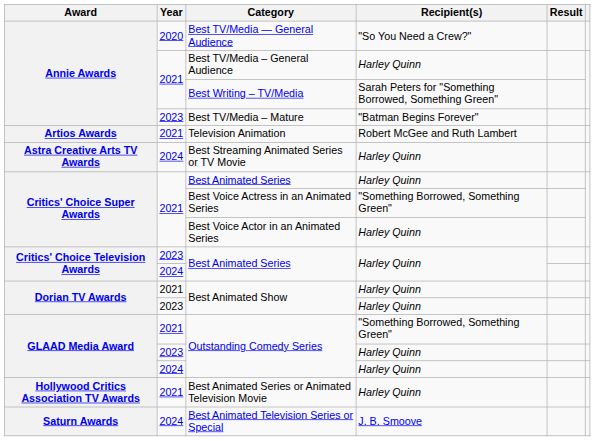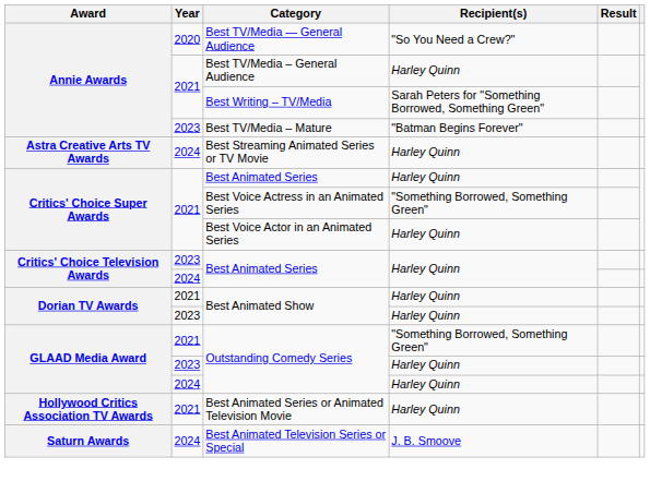 <table class="wikitable sortable plainrowheaders" style="width: 99%">
 <tr>
 <th scope="col">Award</th>
 <th scope="col">Year</th>
 <th scope="col">Category</th>
 <th scope="col">Recipient(s)</th>
 <th scope="col">Result</th>
 <th scope="col" class="unsortable"></th>
 </tr>
 <tr>
 <th scope="row" rowspan="4" style="text-align:center;"><a href='#'>Annie Awards</a></th>
 <td><a href='#'>2020</a></td>
 <td><a href='#'>Best TV/Media — General Audience</a></td>
 <td>"So You Need a Crew?"</td>
 <td></td>
 <td style="text-align:center;"></td>
 </tr>
 <tr>
 <td rowspan="2"><a href='#'>2021</a></td>
 <td>Best TV/Media – General Audience</td>
 <td><em>Harley Quinn</em></td>
 <td></td>
 <td rowspan="2" style="text-align:center;"></td>
 </tr>
 <tr>
 <td><a href='#'>Best Writing – TV/Media</a></td>
 <td>Sarah Peters for "Something Borrowed, Something Green"</td>
 <td></td>
 </tr>
 <tr>
 <td><a href='#'>2023</a></td>
 <td>Best TV/Media – Mature</td>
 <td>"Batman Begins Forever"</td>
-<td></td>
-<td style="text-align:center;"></td>
-</tr>
-<tr>
-<th scope="row" style="text-align:center;"><a href='#'>Artios Awards</a></th>
-<td><a href='#'>2021</a></td>
-<td>Television Animation</td>
-<td>Robert McGee and Ruth Lambert</td>
 <td></td>
 <td style="text-align:center;"></td>
 </tr>
 <tr>
 <th scope="row" style="text-align:center;"><a href='#'>Astra Creative Arts TV Awards</a></th>
 <td><a href='#'>2024</a></td>
 <td>Best Streaming Animated Series or TV Movie</td>
 <td><em>Harley Quinn</em></td>
 <td></td>
 <td style="text-align:center;"></td>
 </tr>
 <tr>
 <th scope="row" rowspan="3" style="text-align:center;"><a href='#'>Critics' Choice Super Awards</a></th>
 <td rowspan="3"><a href='#'>2021</a></td>
 <td><a href='#'>Best Animated Series</a></td>
 <td><em>Harley Quinn</em></td>
 <td></td>
 <td rowspan="3" style="text-align:center;"></td>
 </tr>
 <tr>
 <td>Best Voice Actress in an Animated Series</td>
 <td>"Something Borrowed, Something Green"</td>
 <td></td>
 </tr>
 <tr>
 <td>Best Voice Actor in an Animated Series</td>
 <td><em>Harley Quinn</em></td>
 <td></td>
 </tr>
 <tr>
 <th scope="row" style="text-align:center;" rowspan="2"><a href='#'>Critics' Choice Television Awards</a></th>
 <td><a href='#'>2023</a></td>
 <td rowspan="2"><a href='#'>Best Animated Series</a></td>
 <td rowspan="2"><em>Harley Quinn</em></td>
 <td></td>
 <td style="text-align:center;"></td>
 </tr>
 <tr>
 <td><a href='#'>2024</a></td>
 <td></td>
 <td align="center"></td>
 </tr>
 <tr>
 <th scope="row" rowspan="2" style="text-align:center;"><a href='#'>Dorian TV Awards</a></th>
 <td>2021</td>
 <td rowspan="2">Best Animated Show</td>
 <td><em>Harley Quinn</em></td>
 <td></td>
 <td style="text-align:center;"></td>
 </tr>
 <tr>
 <td>2023</td>
 <td><em>Harley Quinn</em></td>
 <td></td>
 <td style="text-align:center;"></td>
 </tr>
 <tr>
 <th scope="row" rowspan="3" style="text-align:center;"><a href='#'>GLAAD Media Award</a></th>
 <td><a href='#'>2021</a></td>
 <td rowspan="3"><a href='#'>Outstanding Comedy Series</a></td>
 <td>"Something Borrowed, Something Green"</td>
 <td></td>
 <td style="text-align:center;"></td>
 </tr>
 <tr>
 <td><a href='#'>2023</a></td>
 <td><em>Harley Quinn</em></td>
 <td></td>
 <td style="text-align:center;"></td>
 </tr>
 <tr>
 <td><a href='#'>2024</a></td>
 <td><em>Harley Quinn</em></td>
 <td></td>
 <td align="center"></td>
 </tr>
 <tr>
 <th scope="row" style="text-align:center;"><a href='#'>Hollywood Critics Association TV Awards</a></th>
 <td><a href='#'>2021</a></td>
 <td>Best Animated Series or Animated Television Movie</td>
 <td><em>Harley Quinn</em></td>
 <td></td>
 <td style="text-align:center;"></td>
 </tr>
 <tr>
 <th scope="row" style="text-align:center;"><a href='#'>Saturn Awards</a></th>
 <td><a href='#'>2024</a></td>
 <td><a href='#'>Best Animated Television Series or Special</a></td>
 <td><a href='#'>J. B. Smoove</a></td>
 <td></td>
 <td style="text-align:center;"></td>
 </tr>
 </table>
